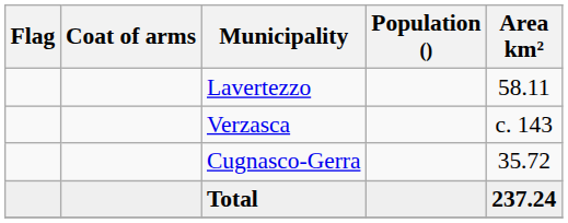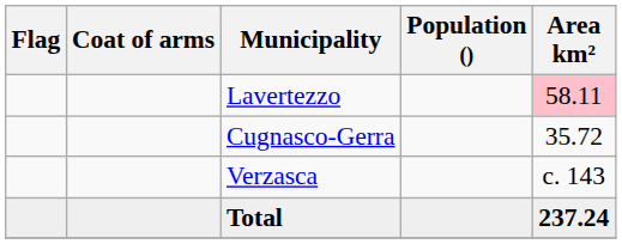 <table class="wikitable">
 <tr>
 <th>Flag</th>
 <th>Coat of arms</th>
 <th>Municipality</th>
 <th>Population<br><small>()</small></th>
 <th>Area <br>km²</th>
 </tr>
 <tr>
 <td></td>
 <td></td>
 <td><a href='#'>Lavertezzo</a></td>
 <td align="center"></td>
-<td align="center">58.11</td>
+<td align="center" style="background: pink;">58.11</td>
+</tr>
+<tr>
+<td></td>
+<td></td>
+<td><a href='#'>Cugnasco-Gerra</a></td>
+<td align="center"></td>
+<td align="center">35.72</td>
 </tr>
 <tr>
 <td></td>
 <td></td>
 <td><a href='#'>Verzasca</a></td>
 <td align="center"></td>
 <td align="center">c. 143</td>
-</tr>
-<tr>
-<td></td>
-<td></td>
-<td><a href='#'>Cugnasco-Gerra</a></td>
-<td align="center"></td>
-<td align="center">35.72</td>
 </tr>
 <tr>
 <td bgcolor="#EFEFEF"></td>
 <td bgcolor="#EFEFEF"></td>
 <td bgcolor="#EFEFEF"><strong>Total</strong></td>
 <td bgcolor="#EFEFEF" align="center"></td>
 <td bgcolor="#EFEFEF" align="center"><strong>237.24</strong></td>
 </tr>
 <tr>
 </tr>
 </table>
